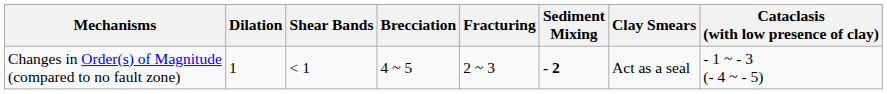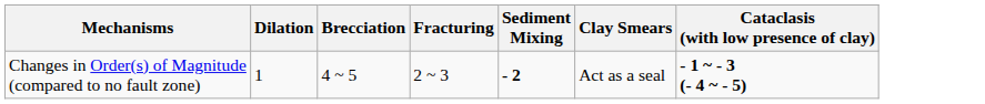 <table class="wikitable">
 <tr>
 <th>Mechanisms</th>
 <th>Dilation</th>
-<th>Shear Bands</th>
 <th>Brecciation</th>
 <th>Fracturing</th>
 <th>Sediment<br>Mixing</th>
 <th>Clay Smears</th>
 <th>Cataclasis<br>(with low presence of clay)</th>
 </tr>
 <tr>
 <td>Changes in <a href='#'>Order(s) of Magnitude</a><br>(compared to no fault zone)</td>
 <td>1</td>
-<td>< 1</td>
 <td>4 ~ 5</td>
 <td>2 ~ 3</td>
 <td><strong>- 2</strong></td>
 <td>Act as a seal </td>
-<td>- 1 ~ - 3<br>(- 4 ~ - 5)</td>
+<td><strong>- 1 ~ - 3<br>(- 4 ~ - 5)</strong></td>
 </tr>
 </table>
